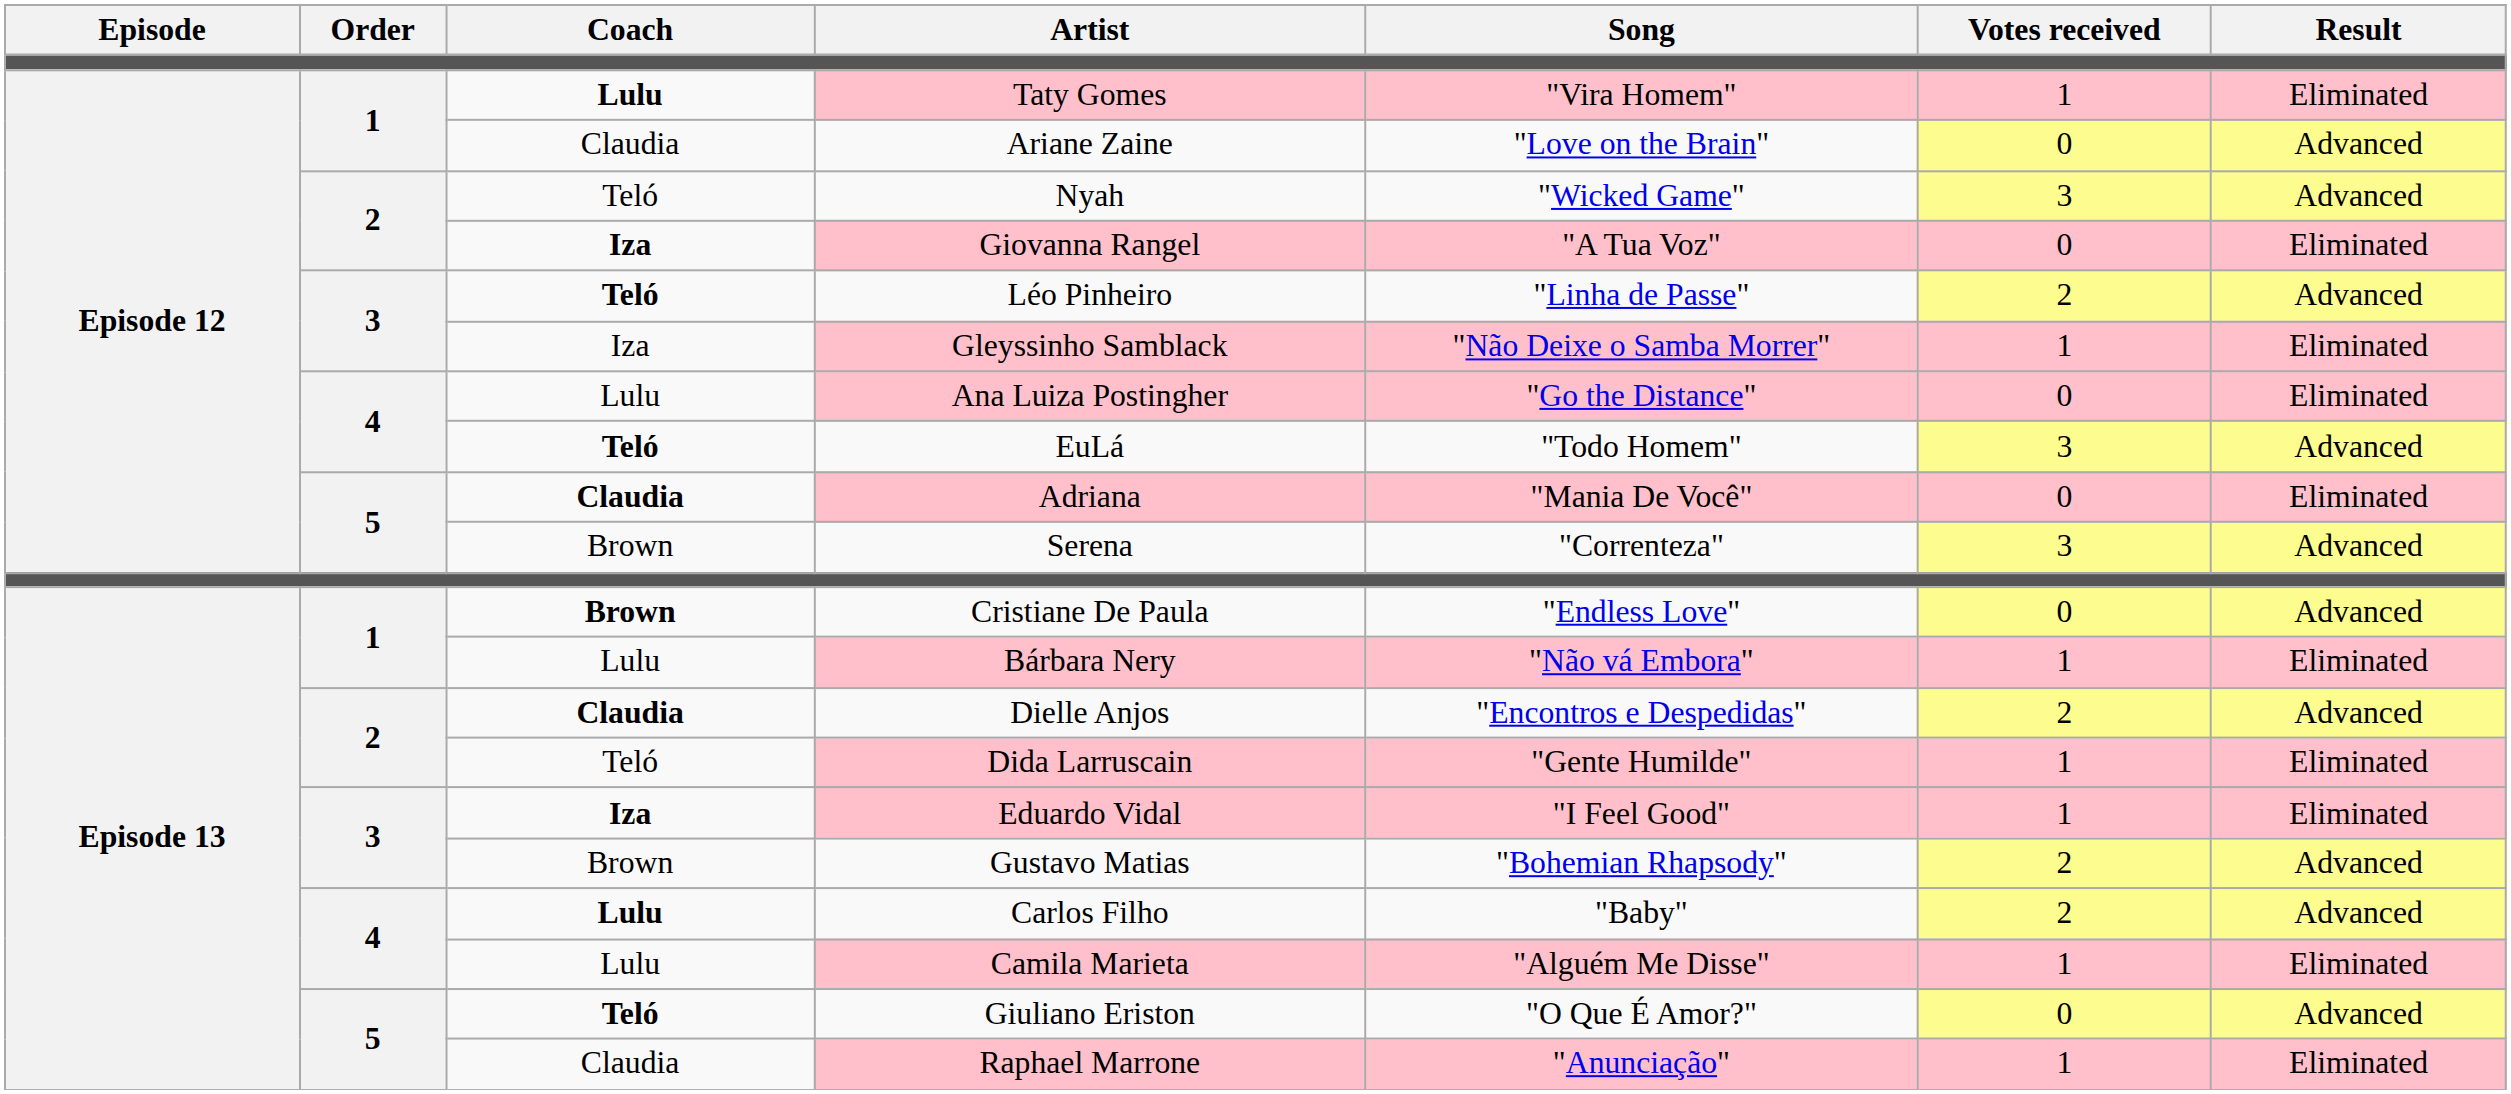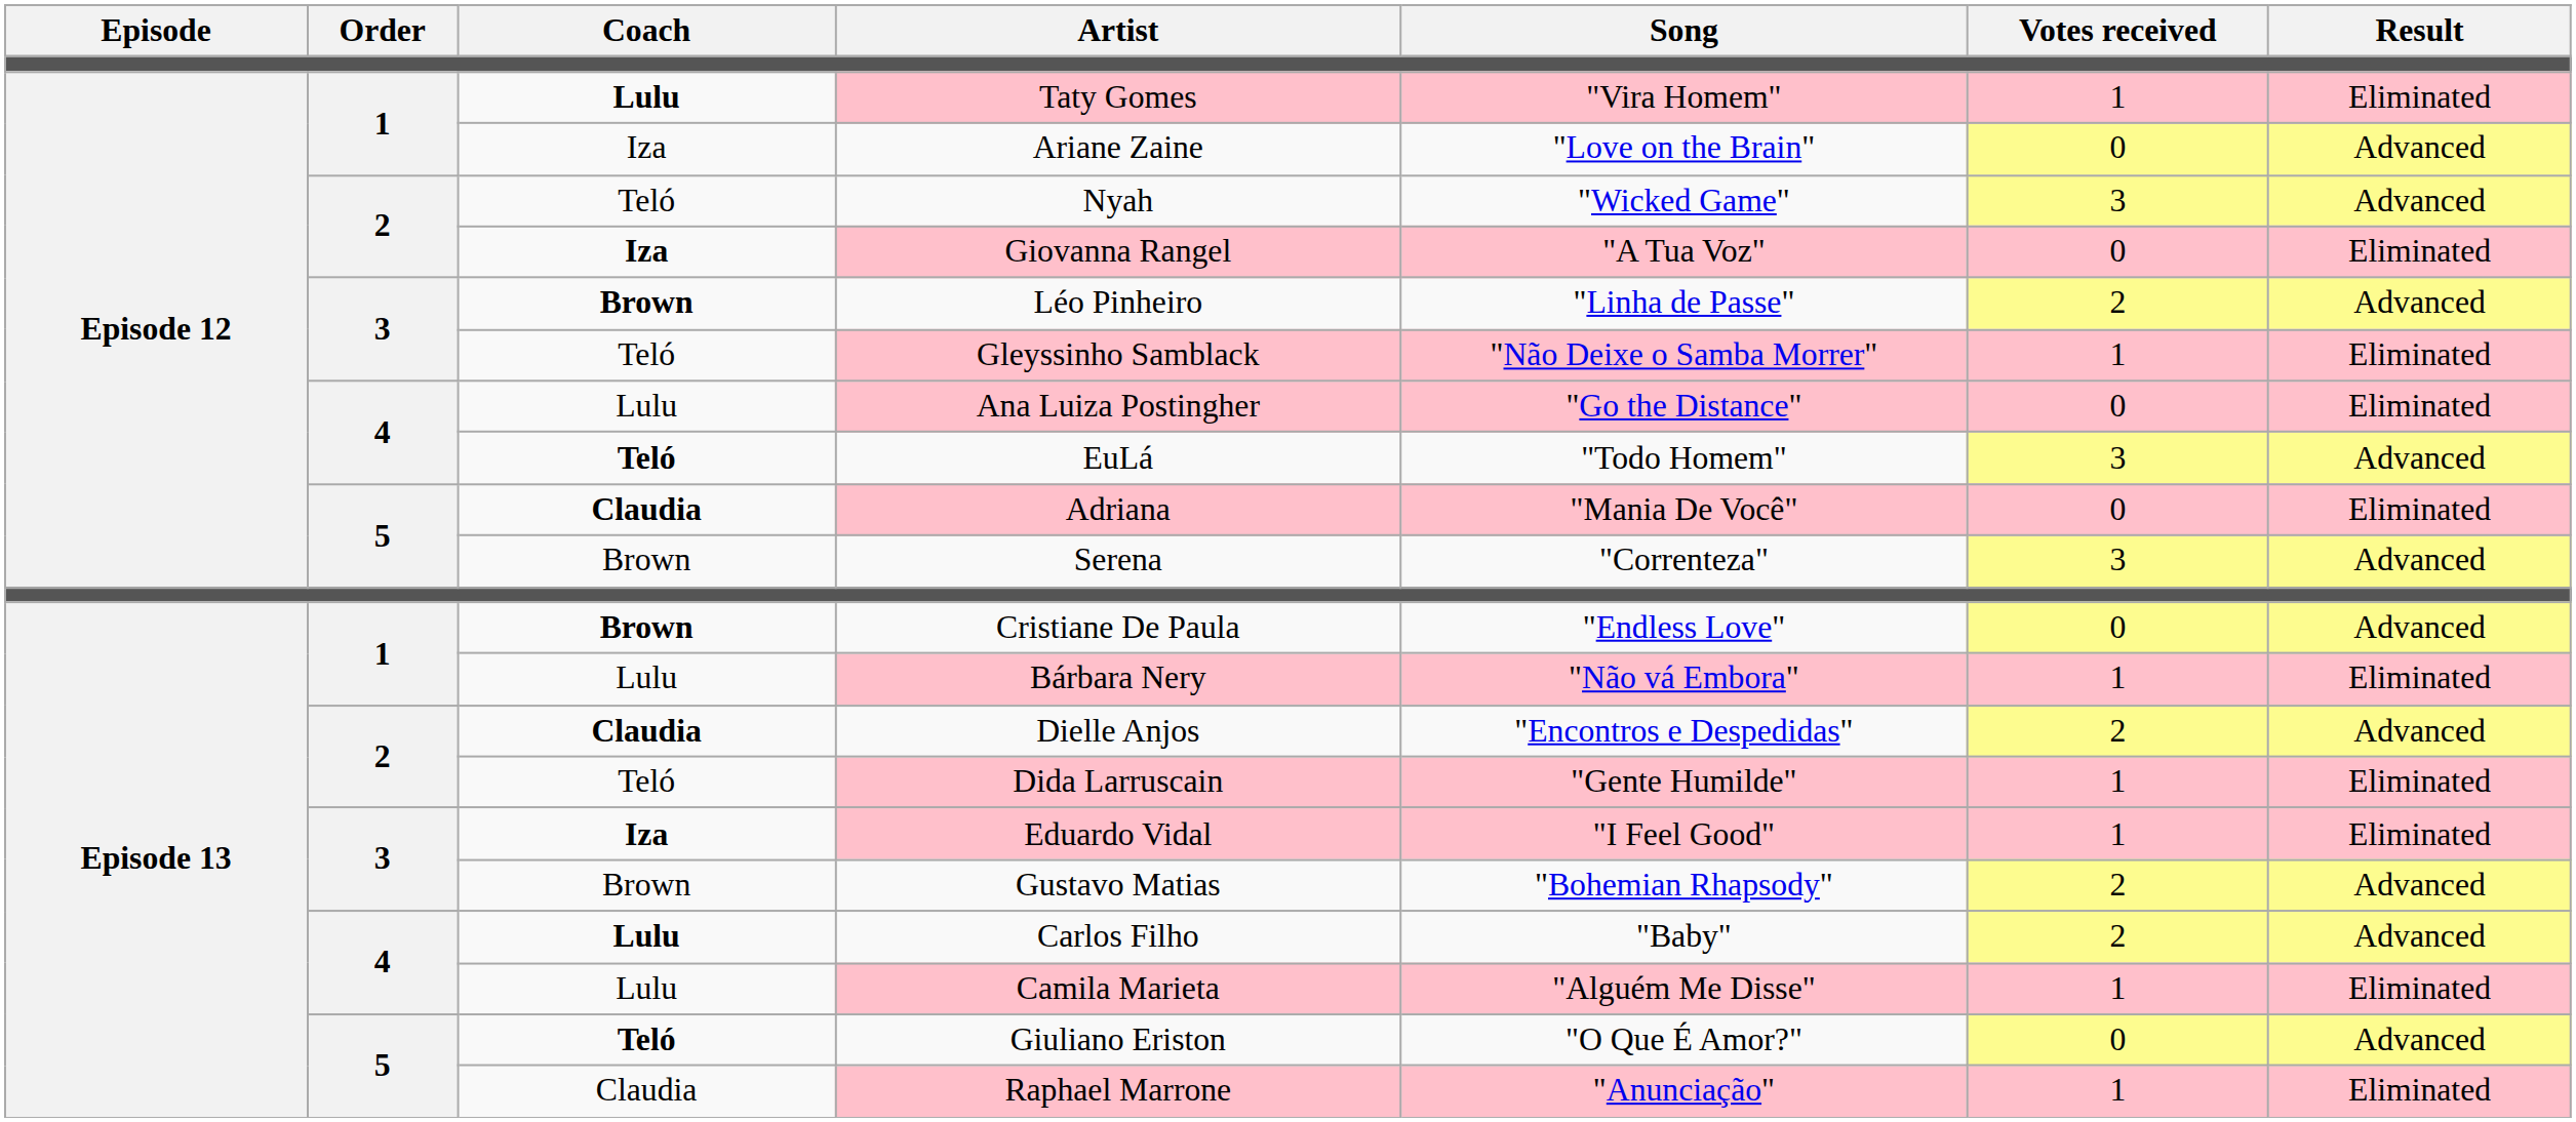 <table class="wikitable" style="text-align: center; width:100%">
 <tr>
 <th style="width:08%">Episode</th>
 <th style="width:04%">Order</th>
 <th style="width:10%">Coach</th>
 <th style="width:15%">Artist</th>
 <th style="width:15%">Song</th>
 <th style="width:08%">Votes received </th>
 <th style="width:08%">Result</th>
 </tr>
 <tr>
 <td colspan="12" style="background:#555"></td>
 </tr>
 <tr>
 <th rowspan="10">Episode 12<br></th>
 <th rowspan="2">1</th>
 <td><strong>Lulu</strong></td>
 <td style="background: pink">Taty Gomes</td>
 <td style="background: pink">"Vira Homem"</td>
 <td style="background: pink">1</td>
 <td style="background: pink">Eliminated</td>
 </tr>
 <tr>
-<td>Claudia</td>
+<td>Iza</td>
 <td>Ariane Zaine</td>
 <td>"<a href='#'>Love on the Brain</a>"</td>
 <td style="background:#FDFC8F">0</td>
 <td style="background:#FDFC8F">Advanced</td>
 </tr>
 <tr>
 <th rowspan="2">2</th>
 <td>Teló</td>
 <td>Nyah</td>
 <td>"<a href='#'>Wicked Game</a>"</td>
 <td style="background:#FDFC8F">3</td>
 <td style="background:#FDFC8F">Advanced</td>
 </tr>
 <tr>
 <td><strong>Iza</strong></td>
 <td style="background:pink">Giovanna Rangel</td>
 <td style="background:pink">"A Tua Voz"</td>
 <td style="background:pink">0</td>
 <td style="background:pink">Eliminated</td>
 </tr>
 <tr>
 <th rowspan="2">3</th>
-<td><strong>Teló</strong></td>
+<td><strong>Brown</strong></td>
 <td>Léo Pinheiro</td>
 <td>"<a href='#'>Linha de Passe</a>"</td>
 <td style="background:#FDFC8F">2</td>
 <td style="background:#FDFC8F">Advanced</td>
 </tr>
 <tr>
-<td>Iza</td>
+<td>Teló</td>
 <td style="background:pink">Gleyssinho Samblack</td>
 <td style="background:pink">"<a href='#'>Não Deixe o Samba Morrer</a>"</td>
 <td style="background:pink">1</td>
 <td style="background:pink">Eliminated</td>
 </tr>
 <tr>
 <th rowspan="2">4</th>
 <td>Lulu</td>
 <td style="background: pink">Ana Luiza Postingher</td>
 <td style="background: pink">"<a href='#'>Go the Distance</a>"</td>
 <td style="background: pink">0</td>
 <td style="background: pink">Eliminated</td>
 </tr>
 <tr>
 <td><strong>Teló</strong></td>
 <td>EuLá</td>
 <td>"Todo Homem"</td>
 <td style="background:#FDFC8F">3</td>
 <td style="background:#FDFC8F">Advanced</td>
 </tr>
 <tr>
 <th rowspan="2">5</th>
 <td><strong>Claudia</strong></td>
 <td style="background: pink">Adriana</td>
 <td style="background: pink">"Mania De Você"</td>
 <td style="background: pink">0</td>
 <td style="background: pink">Eliminated</td>
 </tr>
 <tr>
 <td>Brown</td>
 <td>Serena</td>
 <td>"Correnteza"</td>
 <td style="background:#FDFC8F">3</td>
 <td style="background:#FDFC8F">Advanced</td>
 </tr>
 <tr>
 <td colspan="12" style="background:#555"></td>
 </tr>
 <tr>
 <th rowspan="10">Episode 13<br></th>
 <th rowspan="2">1</th>
 <td><strong>Brown</strong></td>
 <td>Cristiane De Paula</td>
 <td>"<a href='#'>Endless Love</a>"</td>
 <td style="background:#FDFC8F">0</td>
 <td style="background:#FDFC8F">Advanced</td>
 </tr>
 <tr>
 <td>Lulu</td>
 <td style="background: pink">Bárbara Nery</td>
 <td style="background: pink">"<a href='#'>Não vá Embora</a>"</td>
 <td style="background: pink">1</td>
 <td style="background: pink">Eliminated</td>
 </tr>
 <tr>
 <th rowspan="2">2</th>
 <td><strong>Claudia</strong></td>
 <td>Dielle Anjos</td>
 <td>"<a href='#'>Encontros e Despedidas</a>"</td>
 <td style="background:#FDFC8F">2</td>
 <td style="background:#FDFC8F">Advanced</td>
 </tr>
 <tr>
 <td>Teló</td>
 <td style="background: pink">Dida Larruscain</td>
 <td style="background: pink">"Gente Humilde"</td>
 <td style="background: pink">1</td>
 <td style="background: pink">Eliminated</td>
 </tr>
 <tr>
 <th rowspan="2">3</th>
 <td><strong>Iza</strong></td>
 <td style="background: pink">Eduardo Vidal</td>
 <td style="background: pink">"I Feel Good"</td>
 <td style="background: pink">1</td>
 <td style="background: pink">Eliminated</td>
 </tr>
 <tr>
 <td>Brown</td>
 <td>Gustavo Matias</td>
 <td>"<a href='#'>Bohemian Rhapsody</a>"</td>
 <td style="background:#FDFC8F">2</td>
 <td style="background:#FDFC8F">Advanced</td>
 </tr>
 <tr>
 <th rowspan="2">4</th>
 <td><strong>Lulu</strong></td>
 <td>Carlos Filho</td>
 <td>"Baby"</td>
 <td style="background:#FDFC8F">2</td>
 <td style="background:#FDFC8F">Advanced</td>
 </tr>
 <tr>
 <td>Lulu</td>
 <td style="background: pink">Camila Marieta</td>
 <td style="background: pink">"Alguém Me Disse"</td>
 <td style="background: pink">1</td>
 <td style="background: pink">Eliminated</td>
 </tr>
 <tr>
 <th rowspan="2">5</th>
 <td><strong>Teló</strong></td>
 <td>Giuliano Eriston</td>
 <td>"O Que É Amor?"</td>
 <td style="background:#FDFC8F">0</td>
 <td style="background:#FDFC8F">Advanced</td>
 </tr>
 <tr>
 <td>Claudia</td>
 <td style="background: pink">Raphael Marrone</td>
 <td style="background: pink">"<a href='#'>Anunciação</a>"</td>
 <td style="background: pink">1</td>
 <td style="background: pink">Eliminated</td>
 </tr>
 </table>
